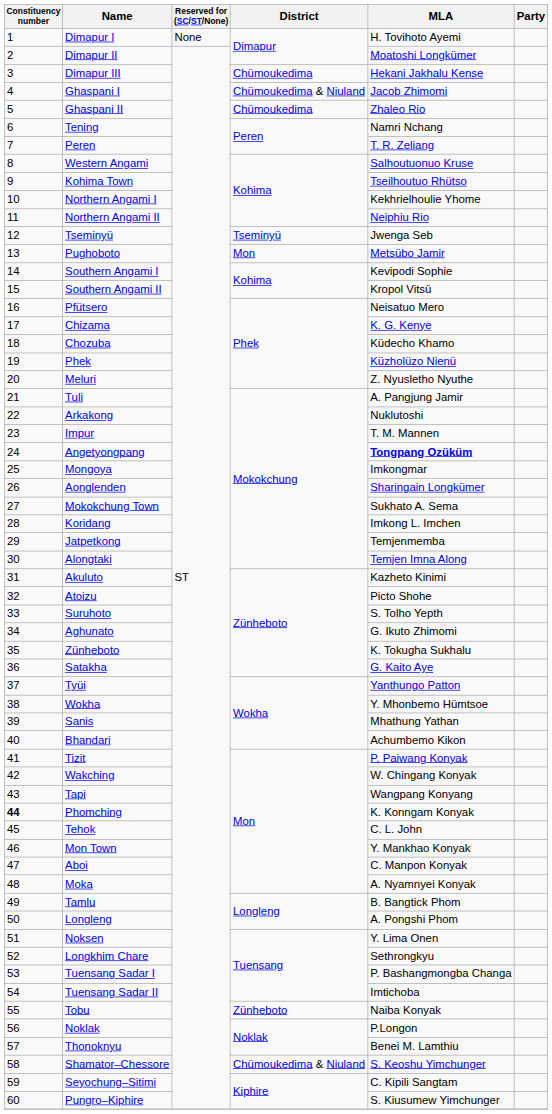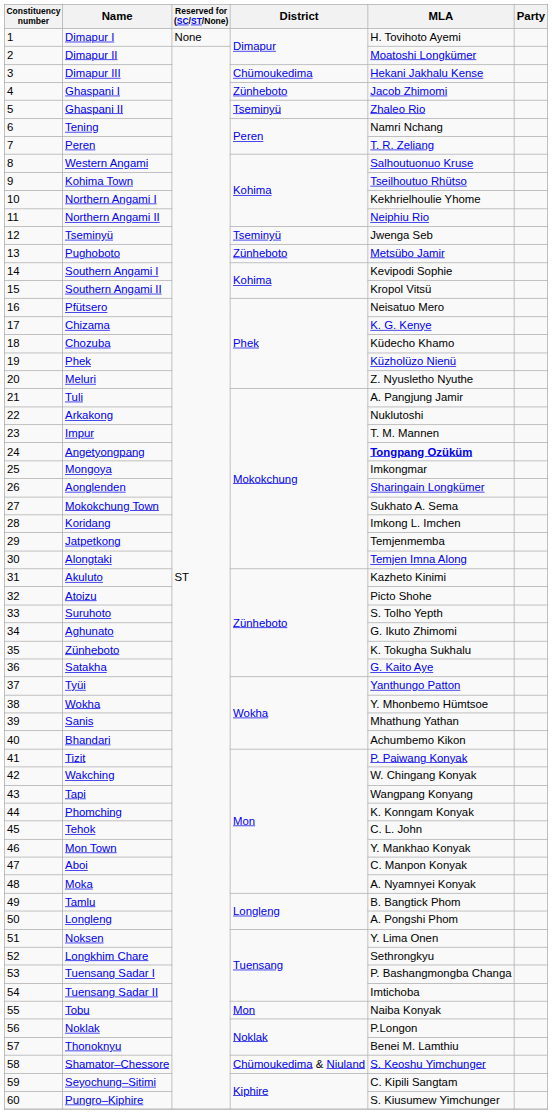 <table class="wikitable sortable collapsible collapsed">
 <tr>
 <th width="50px" style="font-size:75%">Constituency number</th>
 <th>Name</th>
 <th style="font-size:75%">Reserved for<br>(<a href='#'>SC</a>/<a href='#'>ST</a>/None)</th>
 <th>District</th>
 <th>MLA</th>
 <th colspan=2>Party</th>
 </tr>
 <tr>
 <td>1</td>
 <td><a href='#'>Dimapur I</a></td>
 <td>None</td>
 <td rowspan=2><a href='#'>Dimapur</a></td>
 <td>H. Tovihoto Ayemi</td>
 <td></td>
 </tr>
 <tr>
 <td>2</td>
 <td><a href='#'>Dimapur II</a></td>
 <td rowspan="59">ST</td>
 <td><a href='#'>Moatoshi Longkümer</a></td>
 <td></td>
 </tr>
 <tr>
 <td>3</td>
 <td><a href='#'>Dimapur III</a></td>
 <td><a href='#'>Chümoukedima</a></td>
 <td><a href='#'>Hekani Jakhalu Kense</a></td>
 <td></td>
 </tr>
 <tr>
 <td>4</td>
 <td><a href='#'>Ghaspani I</a></td>
-<td><a href='#'>Chümoukedima</a> & <a href='#'>Niuland</a></td>
+<td><a href='#'>Zünheboto</a></td>
 <td><a href='#'>Jacob Zhimomi</a></td>
 <td></td>
 </tr>
 <tr>
 <td>5</td>
 <td><a href='#'>Ghaspani II</a></td>
-<td><a href='#'>Chümoukedima</a></td>
+<td><a href='#'>Tseminyü</a></td>
 <td><a href='#'>Zhaleo Rio</a></td>
 <td></td>
 </tr>
 <tr>
 <td>6</td>
 <td><a href='#'>Tening</a></td>
 <td rowspan=2><a href='#'>Peren</a></td>
 <td>Namri Nchang</td>
 <td></td>
 </tr>
 <tr>
 <td>7</td>
 <td><a href='#'>Peren</a></td>
 <td><a href='#'>T. R. Zeliang</a></td>
 <td></td>
 </tr>
 <tr>
 <td>8</td>
 <td><a href='#'>Western Angami</a></td>
 <td rowspan=4><a href='#'>Kohima</a></td>
 <td><a href='#'>Salhoutuonuo Kruse</a></td>
 <td></td>
 </tr>
 <tr>
 <td>9</td>
 <td><a href='#'>Kohima Town</a></td>
 <td><a href='#'>Tseilhoutuo Rhütso</a></td>
 <td></td>
 </tr>
 <tr>
 <td>10</td>
 <td><a href='#'>Northern Angami I</a></td>
 <td>Kekhrielhoulie Yhome</td>
 <td></td>
 </tr>
 <tr>
 <td>11</td>
 <td><a href='#'>Northern Angami II</a></td>
 <td><a href='#'>Neiphiu Rio</a></td>
 <td></td>
 </tr>
 <tr>
 <td>12</td>
 <td><a href='#'>Tseminyü</a></td>
 <td><a href='#'>Tseminyü</a></td>
 <td>Jwenga Seb</td>
 <td></td>
 </tr>
 <tr>
 <td>13</td>
 <td><a href='#'>Pughoboto</a></td>
-<td><a href='#'>Mon</a></td>
+<td><a href='#'>Zünheboto</a></td>
 <td><a href='#'>Metsübo Jamir</a></td>
 <td></td>
 </tr>
 <tr>
 <td>14</td>
 <td><a href='#'>Southern Angami I</a></td>
 <td rowspan=2><a href='#'>Kohima</a></td>
 <td>Kevipodi Sophie</td>
 <td></td>
 </tr>
 <tr>
 <td>15</td>
 <td><a href='#'>Southern Angami II</a></td>
 <td>Kropol Vitsü</td>
 <td></td>
 </tr>
 <tr>
 <td>16</td>
 <td><a href='#'>Pfütsero</a></td>
 <td rowspan=5><a href='#'>Phek</a></td>
 <td>Neisatuo Mero</td>
 <td></td>
 </tr>
 <tr>
 <td>17</td>
 <td><a href='#'>Chizama</a></td>
 <td><a href='#'>K. G. Kenye</a></td>
 <td></td>
 </tr>
 <tr>
 <td>18</td>
 <td><a href='#'>Chozuba</a></td>
 <td>Küdecho Khamo</td>
 <td></td>
 </tr>
 <tr>
 <td>19</td>
 <td><a href='#'>Phek</a></td>
 <td><a href='#'>Küzholüzo Nienü</a></td>
 <td></td>
 </tr>
 <tr>
 <td>20</td>
 <td><a href='#'>Meluri</a></td>
 <td>Z. Nyusletho Nyuthe</td>
 <td></td>
 </tr>
 <tr>
 <td>21</td>
 <td><a href='#'>Tuli</a></td>
 <td rowspan=10><a href='#'>Mokokchung</a></td>
 <td>A. Pangjung Jamir</td>
 <td></td>
 </tr>
 <tr>
 <td>22</td>
 <td><a href='#'>Arkakong</a></td>
 <td>Nuklutoshi</td>
 <td></td>
 </tr>
 <tr>
 <td>23</td>
 <td><a href='#'>Impur</a></td>
 <td>T. M. Mannen</td>
 <td></td>
 </tr>
 <tr>
 <td>24</td>
 <td><a href='#'>Angetyongpang</a></td>
 <td><strong><a href='#'>Tongpang Ozüküm</a></strong></td>
 <td></td>
 </tr>
 <tr>
 <td>25</td>
 <td><a href='#'>Mongoya</a></td>
 <td>Imkongmar</td>
 <td></td>
 </tr>
 <tr>
 <td>26</td>
 <td><a href='#'>Aonglenden</a></td>
 <td><a href='#'>Sharingain Longkümer</a></td>
 <td></td>
 </tr>
 <tr>
 <td>27</td>
 <td><a href='#'>Mokokchung Town</a></td>
 <td>Sukhato A. Sema</td>
 <td></td>
 </tr>
 <tr>
 <td>28</td>
 <td><a href='#'>Koridang</a></td>
 <td>Imkong L. Imchen</td>
 <td></td>
 </tr>
 <tr>
 <td>29</td>
 <td><a href='#'>Jatpetkong</a></td>
 <td>Temjenmemba</td>
 <td></td>
 </tr>
 <tr>
 <td>30</td>
 <td><a href='#'>Alongtaki</a></td>
 <td><a href='#'>Temjen Imna Along</a></td>
 <td></td>
 </tr>
 <tr>
 <td>31</td>
 <td><a href='#'>Akuluto</a></td>
 <td rowspan=6><a href='#'>Zünheboto</a></td>
 <td>Kazheto Kinimi</td>
 <td></td>
 </tr>
 <tr>
 <td>32</td>
 <td><a href='#'>Atoizu</a></td>
 <td>Picto Shohe</td>
 <td></td>
 </tr>
 <tr>
 <td>33</td>
 <td><a href='#'>Suruhoto</a></td>
 <td>S. Tolho Yepth</td>
 <td></td>
 </tr>
 <tr>
 <td>34</td>
 <td><a href='#'>Aghunato</a></td>
 <td>G. Ikuto Zhimomi</td>
 <td></td>
 </tr>
 <tr>
 <td>35</td>
 <td><a href='#'>Zünheboto</a></td>
 <td>K. Tokugha Sukhalu</td>
 <td></td>
 </tr>
 <tr>
 <td>36</td>
 <td><a href='#'>Satakha</a></td>
 <td><a href='#'>G. Kaito Aye</a></td>
 <td></td>
 </tr>
 <tr>
 <td>37</td>
 <td><a href='#'>Tyüi</a></td>
 <td rowspan=4><a href='#'>Wokha</a></td>
 <td><a href='#'>Yanthungo Patton</a></td>
 <td></td>
 </tr>
 <tr>
 <td>38</td>
 <td><a href='#'>Wokha</a></td>
 <td>Y. Mhonbemo Hümtsoe</td>
 <td></td>
 </tr>
 <tr>
 <td>39</td>
 <td><a href='#'>Sanis</a></td>
 <td>Mhathung Yathan</td>
 <td></td>
 </tr>
 <tr>
 <td>40</td>
 <td><a href='#'>Bhandari</a></td>
 <td>Achumbemo Kikon</td>
 <td></td>
 </tr>
 <tr>
 <td>41</td>
 <td><a href='#'>Tizit</a></td>
 <td rowspan=8><a href='#'>Mon</a></td>
 <td><a href='#'>P. Paiwang Konyak</a></td>
 <td></td>
 </tr>
 <tr>
 <td>42</td>
 <td><a href='#'>Wakching</a></td>
 <td>W. Chingang Konyak</td>
 <td></td>
 </tr>
 <tr>
 <td>43</td>
 <td><a href='#'>Tapi</a></td>
 <td>Wangpang Konyang</td>
 <td></td>
 </tr>
 <tr>
-<td><strong>44</strong></td>
+<td>44</td>
 <td><a href='#'>Phomching</a></td>
 <td>K. Konngam Konyak</td>
 <td></td>
 </tr>
 <tr>
 <td>45</td>
 <td><a href='#'>Tehok</a></td>
 <td>C. L. John</td>
 <td></td>
 </tr>
 <tr>
 <td>46</td>
 <td><a href='#'>Mon Town</a></td>
 <td>Y. Mankhao Konyak</td>
 <td></td>
 </tr>
 <tr>
 <td>47</td>
 <td><a href='#'>Aboi</a></td>
 <td>C. Manpon Konyak</td>
 <td></td>
 </tr>
 <tr>
 <td>48</td>
 <td><a href='#'>Moka</a></td>
 <td>A. Nyamnyei Konyak</td>
 <td></td>
 </tr>
 <tr>
 <td>49</td>
 <td><a href='#'>Tamlu</a></td>
 <td rowspan=2><a href='#'>Longleng</a></td>
 <td>B. Bangtick Phom</td>
 <td></td>
 </tr>
 <tr>
 <td>50</td>
 <td><a href='#'>Longleng</a></td>
 <td>A. Pongshi Phom</td>
 <td></td>
 </tr>
 <tr>
 <td>51</td>
 <td><a href='#'>Noksen</a></td>
 <td rowspan=4><a href='#'>Tuensang</a></td>
 <td>Y. Lima Onen</td>
 <td></td>
 </tr>
 <tr>
 <td>52</td>
 <td><a href='#'>Longkhim Chare</a></td>
 <td>Sethrongkyu</td>
 <td></td>
 </tr>
 <tr>
 <td>53</td>
 <td><a href='#'>Tuensang Sadar I</a></td>
 <td>P. Bashangmongba Changa</td>
 <td></td>
 </tr>
 <tr>
 <td>54</td>
 <td><a href='#'>Tuensang Sadar II</a></td>
 <td>Imtichoba</td>
 <td></td>
 </tr>
 <tr>
 <td>55</td>
 <td><a href='#'>Tobu</a></td>
-<td><a href='#'>Zünheboto</a></td>
+<td><a href='#'>Mon</a></td>
 <td>Naiba Konyak</td>
 <td></td>
 </tr>
 <tr>
 <td>56</td>
 <td><a href='#'>Noklak</a></td>
 <td rowspan=2><a href='#'>Noklak</a></td>
 <td>P.Longon</td>
 <td></td>
 </tr>
 <tr>
 <td>57</td>
 <td><a href='#'>Thonoknyu</a></td>
 <td>Benei M. Lamthiu</td>
 <td></td>
 </tr>
 <tr>
 <td>58</td>
 <td><a href='#'>Shamator–Chessore</a></td>
 <td><a href='#'>Chümoukedima</a> & <a href='#'>Niuland</a></td>
 <td><a href='#'>S. Keoshu Yimchunger</a></td>
 <td></td>
 </tr>
 <tr>
 <td>59</td>
 <td><a href='#'>Seyochung–Sitimi</a></td>
 <td rowspan=2><a href='#'>Kiphire</a></td>
 <td>C. Kipili Sangtam</td>
 <td></td>
 </tr>
 <tr>
 <td>60</td>
 <td><a href='#'>Pungro–Kiphire</a></td>
 <td>S. Kiusumew Yimchunger</td>
 <td></td>
 </tr>
 <tr>
 </tr>
 </table>
